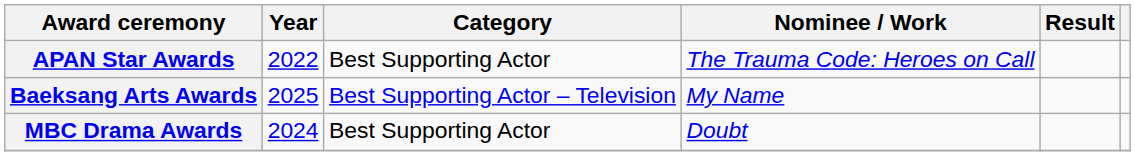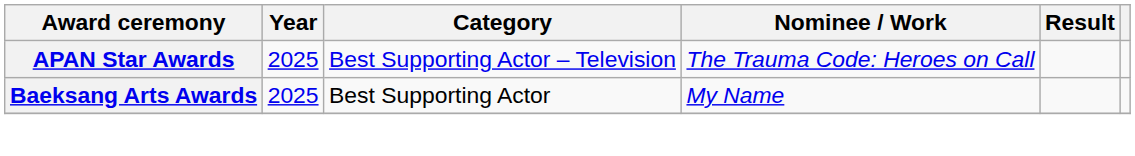 <table class="wikitable plainrowheaders sortable">
 <tr>
 <th scope="col">Award ceremony</th>
 <th scope="col">Year</th>
 <th scope="col">Category</th>
 <th scope="col">Nominee / Work</th>
 <th scope="col">Result</th>
 <th scope="col" class="unsortable"></th>
 </tr>
 <tr>
 <th scope="row"  rowspan="1"><a href='#'>APAN Star Awards</a></th>
-<td style="text-align:center" rowspan="1"><a href='#'>2022</a></td>
-<td>Best Supporting Actor</td>
+<td style="text-align:center" rowspan="1"><a href='#'>2025</a></td>
+<td><a href='#'>Best Supporting Actor – Television</a></td>
 <td><em><a href='#'>The Trauma Code: Heroes on Call</a></em></td>
 <td></td>
 <td style="text-align:center"></td>
 </tr>
 <tr>
 <th scope="row"  rowspan="1"><a href='#'>Baeksang Arts Awards</a></th>
 <td style="text-align:center" rowspan="1"><a href='#'>2025</a></td>
-<td><a href='#'>Best Supporting Actor – Television</a></td>
+<td>Best Supporting Actor</td>
 <td><em><a href='#'>My Name</a></em></td>
-<td></td>
-<td style="text-align:center"></td>
-</tr>
-<tr>
-<th scope="row"  rowspan="1"><a href='#'>MBC Drama Awards</a></th>
-<td style="text-align:center" rowspan="1"><a href='#'>2024</a></td>
-<td>Best Supporting Actor</td>
-<td><em><a href='#'>Doubt</a></em></td>
 <td></td>
 <td style="text-align:center"></td>
 </tr>
 <tr>
 </tr>
 </table>
